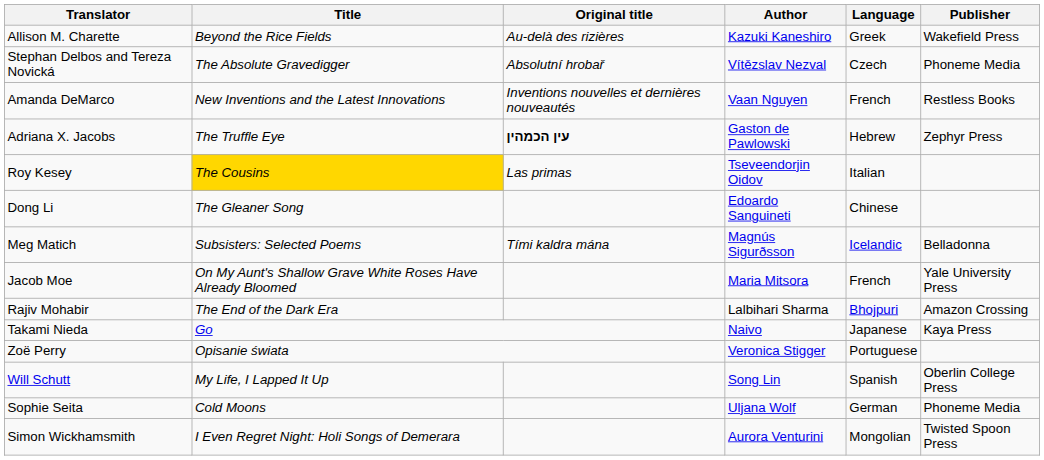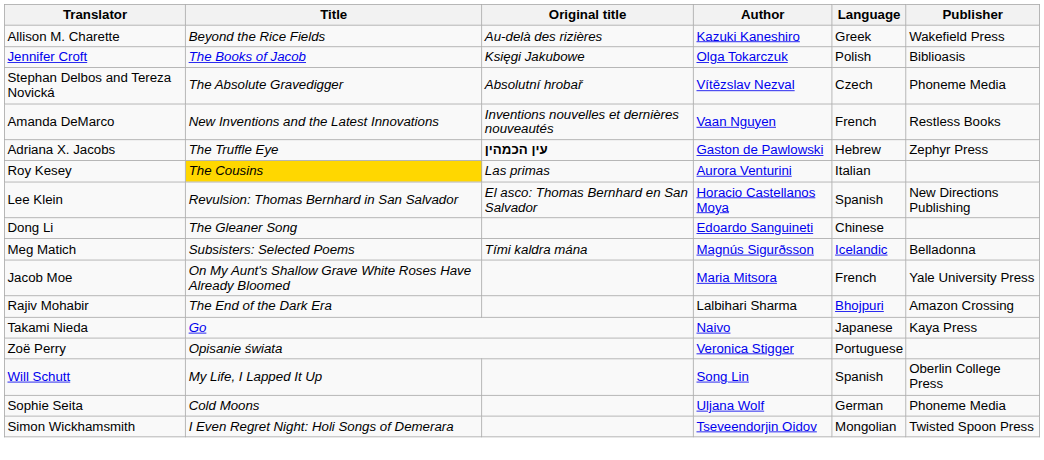 <table class="wikitable sortable">
 <tr>
 <th>Translator</th>
 <th>Title</th>
 <th>Original title</th>
 <th>Author</th>
 <th>Language</th>
 <th>Publisher</th>
 </tr>
 <tr>
 <td>Allison M. Charette</td>
 <td><em>Beyond the Rice Fields</em></td>
 <td><em>Au-delà des rizières</em></td>
 <td> <a href='#'>Kazuki Kaneshiro</a></td>
 <td>Greek</td>
 <td>Wakefield Press</td>
+</tr>
+<tr>
+<td><a href='#'>Jennifer Croft</a></td>
+<td><em><a href='#'>The Books of Jacob</a></em></td>
+<td><em>Księgi Jakubowe</em></td>
+<td> <a href='#'>Olga Tokarczuk</a></td>
+<td>Polish</td>
+<td>Biblioasis</td>
 </tr>
 <tr>
 <td>Stephan Delbos and Tereza Novická</td>
 <td><em>The Absolute Gravedigger</em></td>
 <td><em>Absolutní hrobař</em></td>
 <td> <a href='#'>Vítězslav Nezval</a></td>
 <td>Czech</td>
 <td>Phoneme Media</td>
 </tr>
 <tr>
 <td>Amanda DeMarco</td>
 <td><em>New Inventions and the Latest Innovations</em></td>
 <td><em>Inventions nouvelles et dernières nouveautés</em></td>
 <td> <a href='#'>Vaan Nguyen</a></td>
 <td>French</td>
 <td>Restless Books</td>
 </tr>
 <tr>
 <td>Adriana X. Jacobs</td>
 <td><em>The Truffle Eye</em></td>
 <td><strong>עין הכמהין</strong></td>
 <td> <a href='#'>Gaston de Pawlowski</a></td>
 <td>Hebrew</td>
 <td>Zephyr Press</td>
 </tr>
 <tr>
 <td>Roy Kesey</td>
 <td style="background: gold;"><em>The Cousins</em></td>
 <td><em>Las primas</em></td>
-<td> <a href='#'>Tseveendorjin Oidov</a></td>
+<td> <a href='#'>Aurora Venturini</a></td>
 <td>Italian</td>
 <td></td>
+</tr>
+<tr>
+<td>Lee Klein</td>
+<td><em>Revulsion: Thomas Bernhard in San Salvador</em></td>
+<td><em>El asco: Thomas Bernhard en San Salvador</em></td>
+<td> <a href='#'>Horacio Castellanos Moya</a></td>
+<td>Spanish</td>
+<td>New Directions Publishing</td>
 </tr>
 <tr>
 <td>Dong Li</td>
 <td><em>The Gleaner Song</em></td>
 <td></td>
 <td> <a href='#'>Edoardo Sanguineti</a></td>
 <td>Chinese</td>
 <td></td>
 </tr>
 <tr>
 <td>Meg Matich</td>
 <td><em>Subsisters: Selected Poems</em></td>
 <td><em>Tími kaldra mána</em></td>
 <td> <a href='#'>Magnús Sigurðsson</a></td>
 <td><a href='#'>Icelandic</a></td>
 <td>Belladonna</td>
 </tr>
 <tr>
 <td>Jacob Moe</td>
 <td><em>On My Aunt's Shallow Grave White Roses Have Already Bloomed</em></td>
 <td></td>
 <td> <a href='#'>Maria Mitsora</a></td>
 <td>French</td>
 <td>Yale University Press</td>
 </tr>
 <tr>
 <td>Rajiv Mohabir</td>
 <td><em>The End of the Dark Era</em></td>
 <td></td>
 <td> Lalbihari Sharma</td>
 <td><a href='#'>Bhojpuri</a></td>
 <td>Amazon Crossing</td>
 </tr>
 <tr>
 <td>Takami Nieda</td>
 <td colspan="2"><em><a href='#'>Go</a></em></td>
 <td> <a href='#'>Naivo</a></td>
 <td>Japanese</td>
 <td>Kaya Press</td>
 </tr>
 <tr>
 <td>Zoë Perry</td>
 <td colspan="2"><em>Opisanie świata</em></td>
 <td> <a href='#'>Veronica Stigger</a></td>
 <td>Portuguese</td>
 <td></td>
 </tr>
 <tr>
 <td><a href='#'>Will Schutt</a></td>
 <td><em>My Life, I Lapped It Up</em></td>
 <td></td>
 <td> <a href='#'>Song Lin</a></td>
 <td>Spanish</td>
 <td>Oberlin College Press</td>
 </tr>
 <tr>
 <td>Sophie Seita</td>
 <td><em>Cold Moons</em></td>
 <td></td>
 <td> <a href='#'>Uljana Wolf</a></td>
 <td>German</td>
 <td>Phoneme Media</td>
 </tr>
 <tr>
 <td>Simon Wickhamsmith</td>
 <td><em>I Even Regret Night: Holi Songs of Demerara</em></td>
 <td></td>
-<td> <a href='#'>Aurora Venturini</a></td>
+<td> <a href='#'>Tseveendorjin Oidov</a></td>
 <td>Mongolian</td>
 <td>Twisted Spoon Press</td>
 </tr>
 </table>
